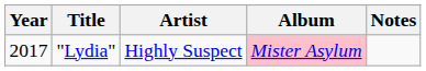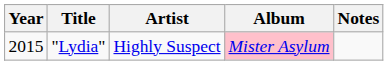 <table class="wikitable sortable">
 <tr>
 <th>Year</th>
 <th>Title</th>
 <th>Artist</th>
 <th>Album</th>
 <th class="unsortable">Notes</th>
 </tr>
 <tr>
-<td>2017</td>
+<td>2015</td>
 <td>"<a href='#'>Lydia</a>"</td>
 <td><a href='#'>Highly Suspect</a></td>
 <td style="background: pink;"><em><a href='#'>Mister Asylum</a></em></td>
 </tr>
 </table>
